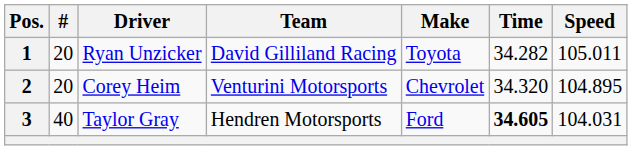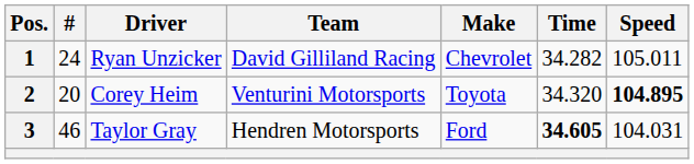 <table class="wikitable" style="font-size:95%">
 <tr>
 <th>Pos.</th>
 <th>#</th>
 <th>Driver</th>
 <th>Team</th>
 <th>Make</th>
 <th>Time</th>
 <th>Speed</th>
 </tr>
 <tr>
 <th>1</th>
-<td>20</td>
+<td>24</td>
 <td><a href='#'>Ryan Unzicker</a></td>
 <td><a href='#'>David Gilliland Racing</a></td>
-<td><a href='#'>Toyota</a></td>
+<td><a href='#'>Chevrolet</a></td>
 <td>34.282</td>
 <td>105.011</td>
 </tr>
 <tr>
 <th>2</th>
 <td>20</td>
 <td><a href='#'>Corey Heim</a></td>
 <td><a href='#'>Venturini Motorsports</a></td>
-<td><a href='#'>Chevrolet</a></td>
+<td><a href='#'>Toyota</a></td>
 <td>34.320</td>
-<td>104.895</td>
+<td><strong>104.895</strong></td>
 </tr>
 <tr>
 <th>3</th>
-<td>40</td>
+<td>46</td>
 <td><a href='#'>Taylor Gray</a></td>
 <td>Hendren Motorsports</td>
 <td><a href='#'>Ford</a></td>
 <td><strong>34.605</strong></td>
 <td>104.031</td>
 </tr>
 <tr>
 <th colspan="7"></th>
 </tr>
 </table>
